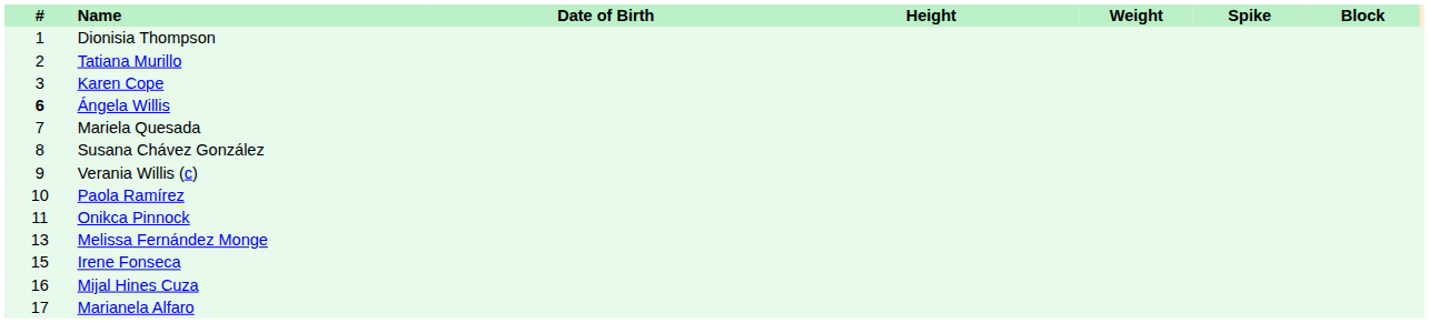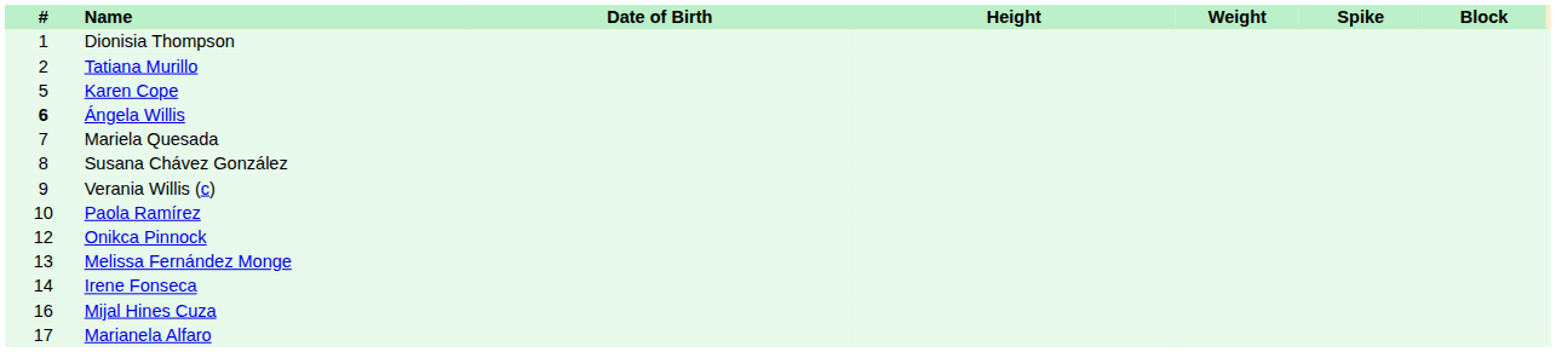 <table border=0 cellpadding=2 cellspacing=0  |- bgcolor=#FFECCE style="text-align:center; font-size:90%;" width=100%>
 <tr bgcolor=#BBF0C9>
 <th width=5%>#</th>
 <th width=25% align=left>Name</th>
 <th width=25%>Date of Birth</th>
 <th width=21%>Height</th>
 <th width=8%>Weight</th>
 <th width=8%>Spike</th>
 <th width=8%>Block</th>
 </tr>
 <tr bgcolor=#E7FAEC>
 <td>1</td>
 <td align=left>Dionisia Thompson</td>
 <td></td>
 <td></td>
 <td></td>
 <td></td>
 <td></td>
 <td></td>
 </tr>
 <tr bgcolor=#E7FAEC>
 <td>2</td>
 <td align=left><a href='#'>Tatiana Murillo</a></td>
 <td></td>
 <td></td>
 <td></td>
 <td></td>
 <td></td>
 <td></td>
 </tr>
 <tr bgcolor=#E7FAEC>
-<td>3</td>
+<td>5</td>
 <td align=left><a href='#'>Karen Cope</a></td>
 <td></td>
 <td></td>
 <td></td>
 <td></td>
 <td></td>
 <td></td>
 </tr>
 <tr bgcolor=#E7FAEC>
 <td><strong>6</strong></td>
 <td align=left><a href='#'>Ángela Willis</a></td>
 <td></td>
 <td></td>
 <td></td>
 <td></td>
 <td></td>
 <td></td>
 </tr>
 <tr bgcolor=#E7FAEC>
 <td>7</td>
 <td align=left>Mariela Quesada</td>
 <td></td>
 <td></td>
 <td></td>
 <td></td>
 <td></td>
 <td></td>
 </tr>
 <tr bgcolor=#E7FAEC>
 <td>8</td>
 <td align=left>Susana Chávez González</td>
 <td></td>
 <td></td>
 <td></td>
 <td></td>
 <td></td>
 <td></td>
 </tr>
 <tr bgcolor=#E7FAEC>
 <td>9</td>
 <td align=left>Verania Willis (<a href='#'>c</a>)</td>
 <td></td>
 <td></td>
 <td></td>
 <td></td>
 <td></td>
 <td></td>
 </tr>
 <tr bgcolor=#E7FAEC>
 <td>10</td>
 <td align=left><a href='#'>Paola Ramírez</a></td>
 <td></td>
 <td></td>
 <td></td>
 <td></td>
 <td></td>
 <td></td>
 </tr>
 <tr bgcolor=#E7FAEC>
-<td>11</td>
+<td>12</td>
 <td align=left><a href='#'>Onikca Pinnock</a></td>
 <td></td>
 <td></td>
 <td></td>
 <td></td>
 <td></td>
 <td></td>
 </tr>
 <tr bgcolor=#E7FAEC>
 <td>13</td>
 <td align=left><a href='#'>Melissa Fernández Monge</a></td>
 <td></td>
 <td></td>
 <td></td>
 <td></td>
 <td></td>
 <td></td>
 </tr>
 <tr bgcolor=#E7FAEC>
-<td>15</td>
+<td>14</td>
 <td align=left><a href='#'>Irene Fonseca</a></td>
 <td></td>
 <td></td>
 <td></td>
 <td></td>
 <td></td>
 <td></td>
 </tr>
 <tr bgcolor=#E7FAEC>
 <td>16</td>
 <td align=left><a href='#'>Mijal Hines Cuza</a></td>
 <td></td>
 <td></td>
 <td></td>
 <td></td>
 <td></td>
 <td></td>
 </tr>
 <tr bgcolor=#E7FAEC>
 <td>17</td>
 <td align=left><a href='#'>Marianela Alfaro</a></td>
 <td></td>
 <td></td>
 <td></td>
 <td></td>
 <td></td>
 <td></td>
 </tr>
 </table>
